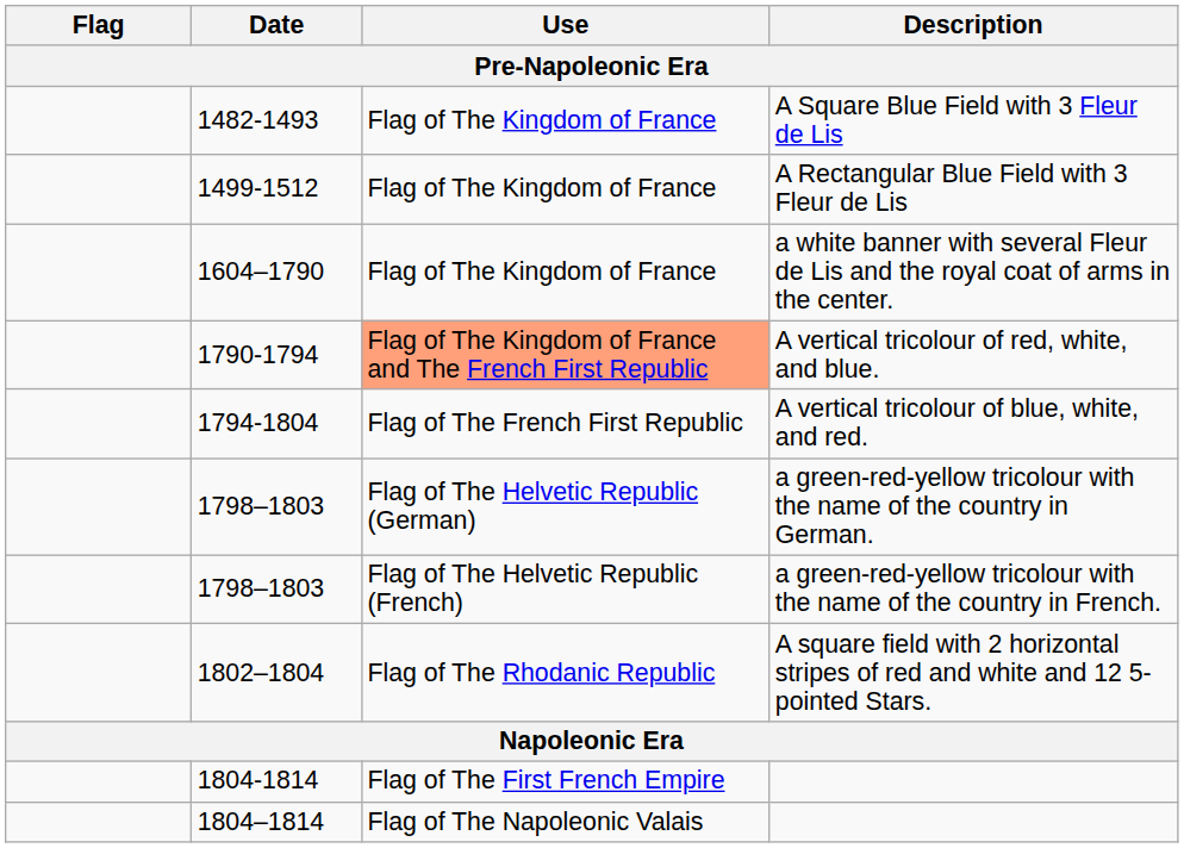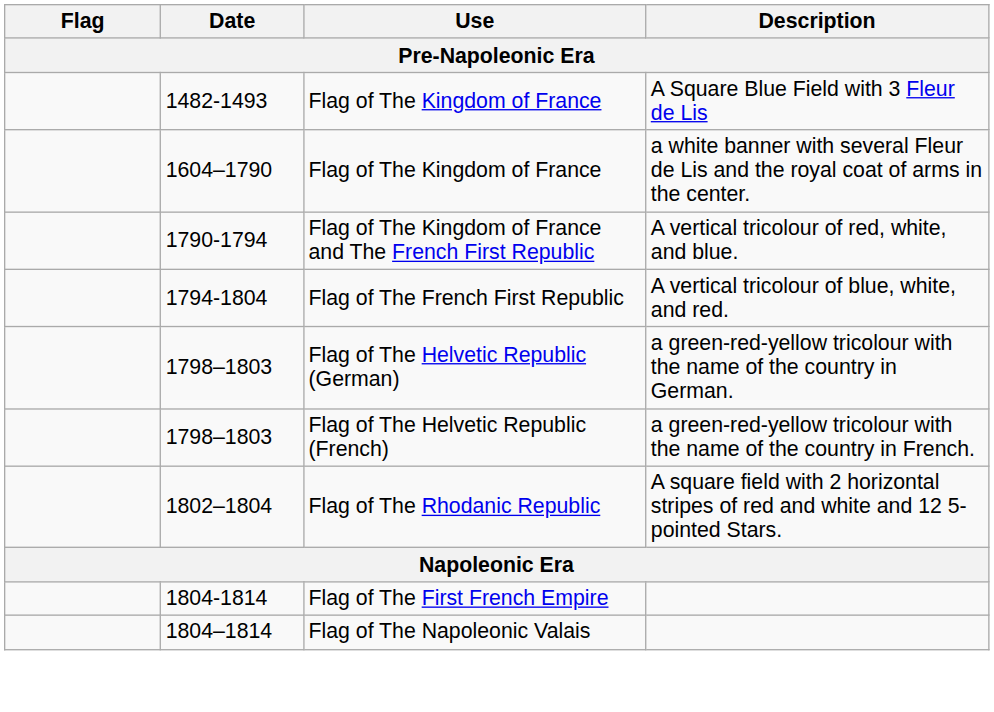 <table class="wikitable">
 <tr>
 <th style="width:110px;">Flag</th>
 <th style="width:100px;">Date</th>
 <th style="width:250px;">Use</th>
 <th style="width:250px;">Description</th>
 </tr>
 <tr>
 <th colspan="4">Pre-Napoleonic Era</th>
 </tr>
 <tr>
 <td></td>
 <td>1482-1493</td>
 <td>Flag of The <a href='#'>Kingdom of France</a></td>
 <td>A Square Blue Field with 3 <a href='#'>Fleur de Lis</a></td>
 </tr>
 <tr>
 <td></td>
-<td>1499-1512</td>
-<td>Flag of The Kingdom of France</td>
-<td>A Rectangular Blue Field with 3 Fleur de Lis</td>
-</tr>
-<tr>
-<td></td>
 <td>1604–1790</td>
 <td>Flag of The Kingdom of France</td>
 <td>a white banner with several Fleur de Lis and the royal coat of arms in the center.</td>
 </tr>
 <tr>
 <td></td>
 <td>1790-1794</td>
-<td style="background: lightsalmon;">Flag of The Kingdom of France and The <a href='#'>French First Republic</a></td>
+<td>Flag of The Kingdom of France and The <a href='#'>French First Republic</a></td>
 <td>A vertical tricolour of red, white, and blue.</td>
 </tr>
 <tr>
 <td></td>
 <td>1794-1804</td>
 <td>Flag of The French First Republic</td>
 <td>A vertical tricolour of blue, white, and red.</td>
 </tr>
 <tr>
 <td></td>
 <td>1798–1803</td>
 <td>Flag of The <a href='#'>Helvetic Republic</a> (German)</td>
 <td>a green-red-yellow tricolour with the name of the country in German.</td>
 </tr>
 <tr>
 <td></td>
 <td>1798–1803</td>
 <td>Flag of The Helvetic Republic (French)</td>
 <td>a green-red-yellow tricolour with the name of the country in French.</td>
 </tr>
 <tr>
 <td></td>
 <td>1802–1804</td>
 <td>Flag of The <a href='#'>Rhodanic Republic</a></td>
 <td>A square field with 2 horizontal stripes of red and white and 12 5-pointed Stars.</td>
 </tr>
 <tr>
 <th colspan="4">Napoleonic Era</th>
 </tr>
 <tr>
 <td></td>
 <td>1804-1814</td>
 <td>Flag of The <a href='#'>First French Empire</a></td>
 <td></td>
 </tr>
 <tr>
 <td></td>
 <td>1804–1814</td>
 <td>Flag of The Napoleonic Valais</td>
 <td></td>
 </tr>
 </table>
